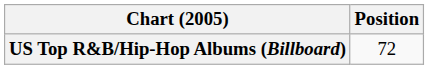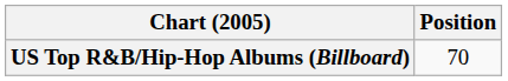 <table class="wikitable plainrowheaders" style="text-align:center">
 <tr>
 <th scope="col">Chart (2005)</th>
 <th scope="col">Position</th>
 </tr>
 <tr>
 <th scope="row">US Top R&B/Hip-Hop Albums (<em>Billboard</em>)</th>
-<td>72</td>
+<td>70</td>
 </tr>
 </table>
